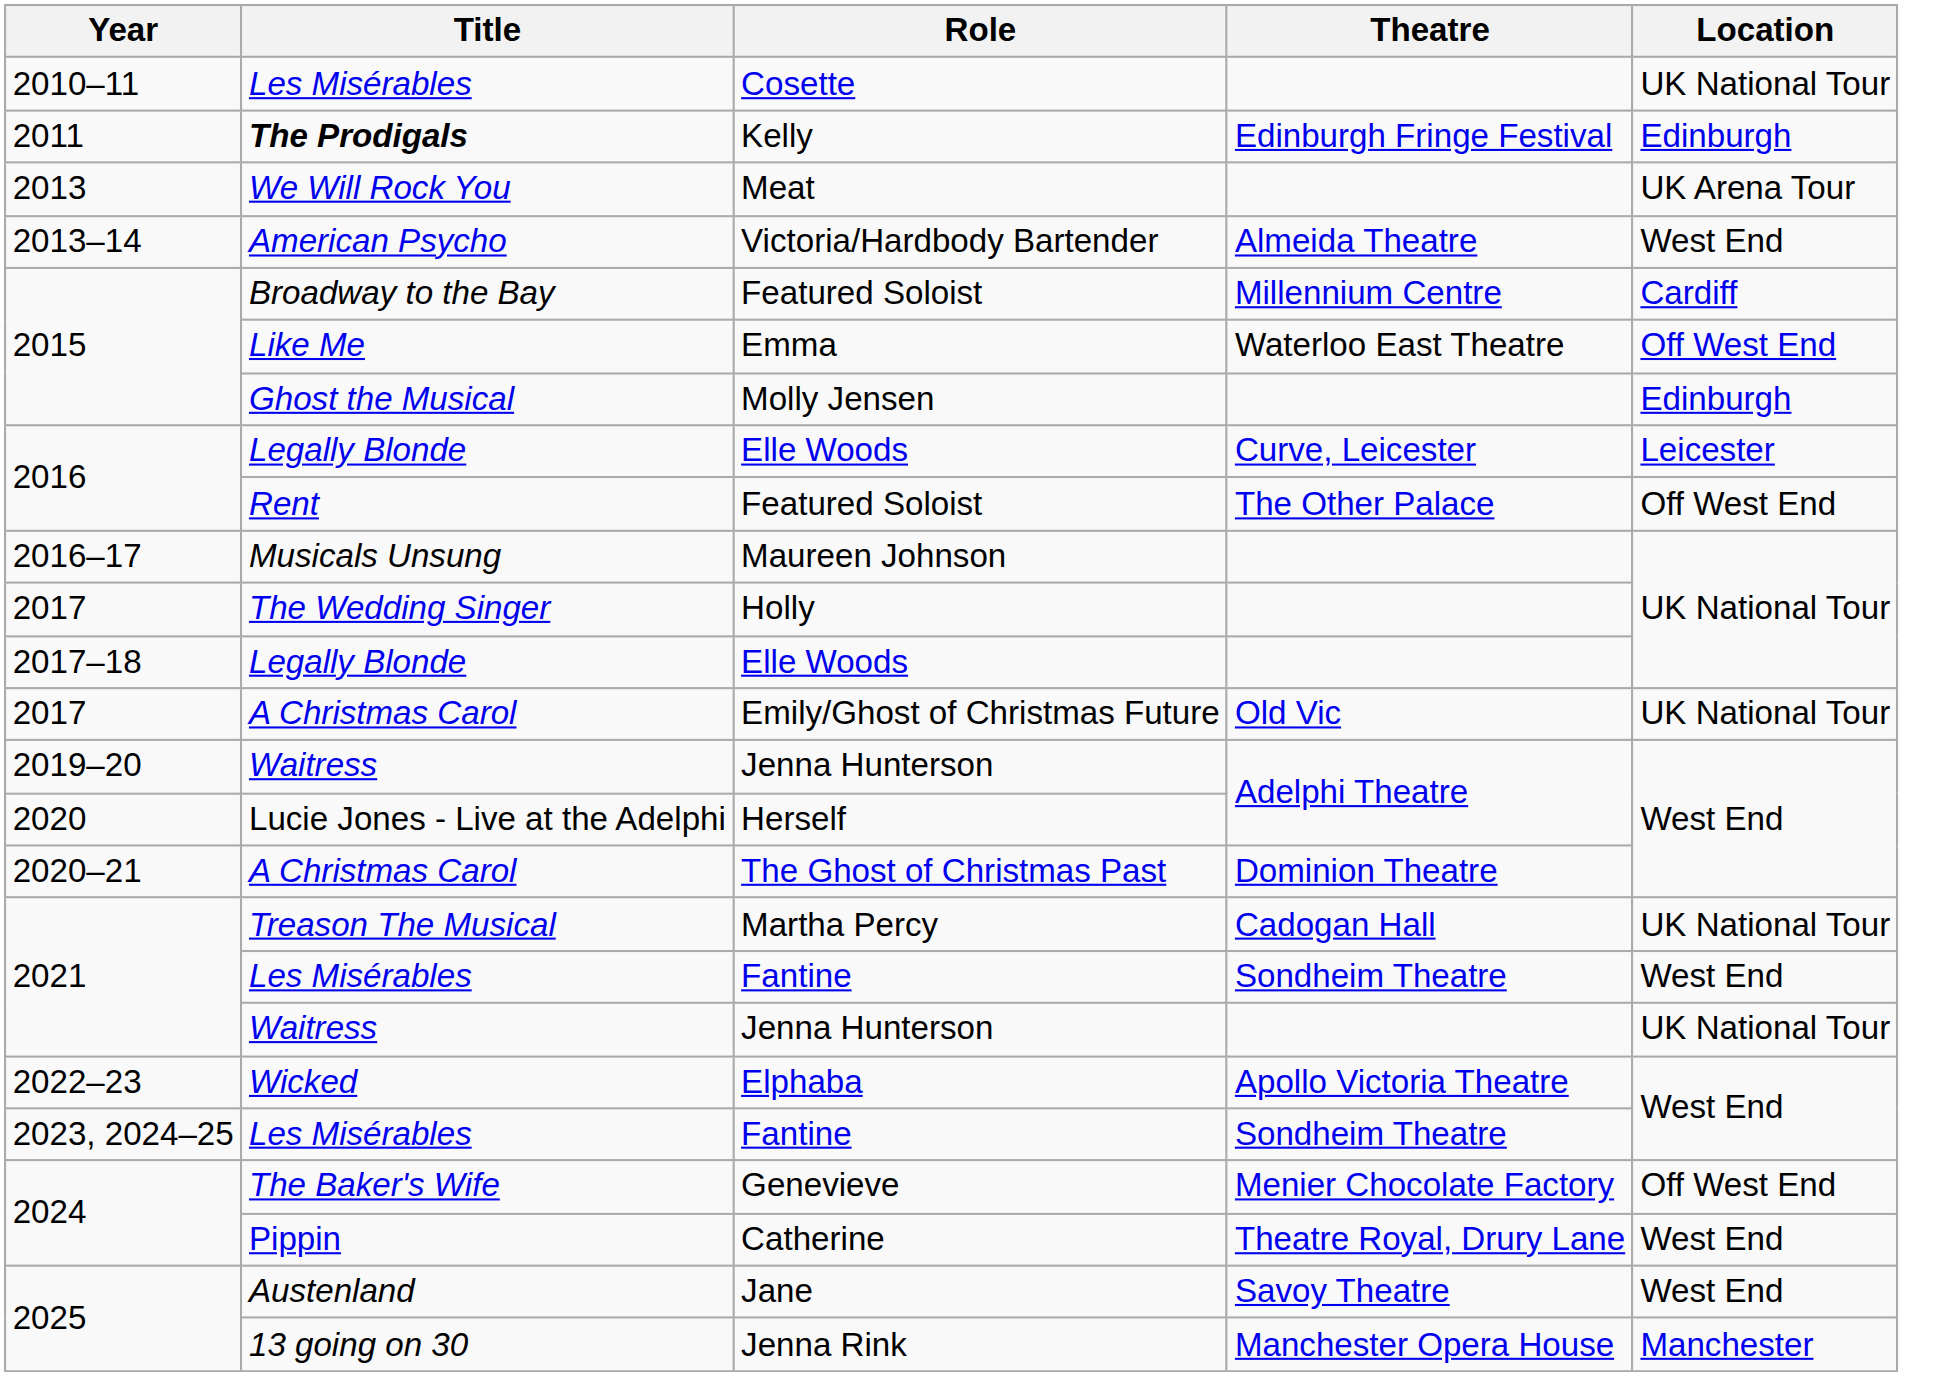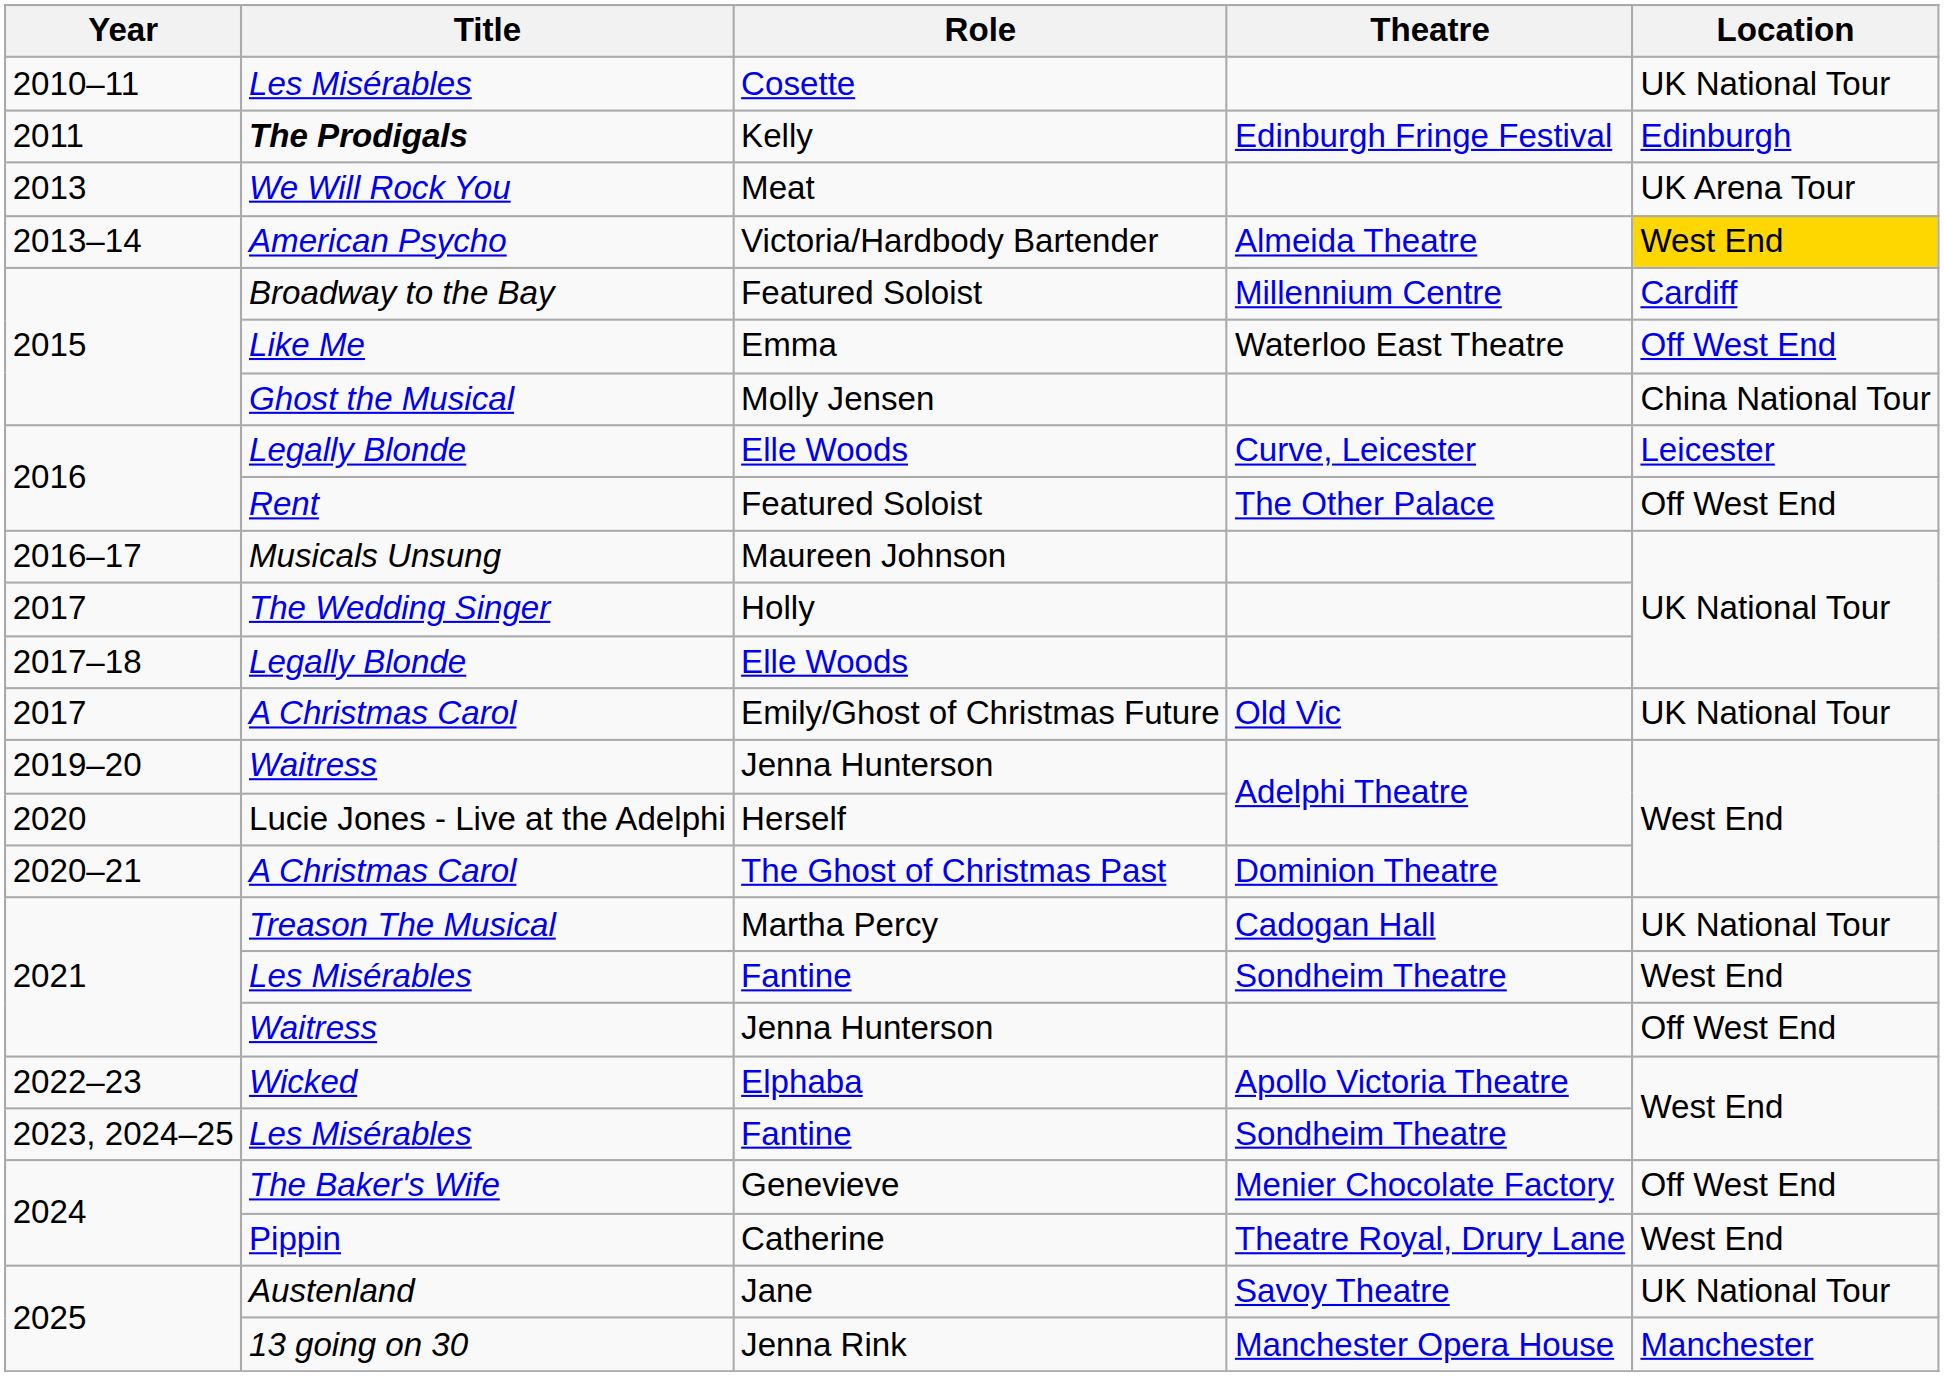 <table class="wikitable">
 <tr>
 <th>Year</th>
 <th>Title</th>
 <th>Role</th>
 <th>Theatre</th>
 <th>Location</th>
 </tr>
 <tr>
 <td>2010–11</td>
 <td><em><a href='#'>Les Misérables</a></em></td>
 <td><a href='#'>Cosette</a></td>
 <td></td>
 <td>UK National Tour</td>
 </tr>
 <tr>
 <td>2011</td>
 <td><strong><em>The Prodigals</em></strong></td>
 <td>Kelly</td>
 <td><a href='#'>Edinburgh Fringe Festival</a></td>
 <td><a href='#'>Edinburgh</a></td>
 </tr>
 <tr>
 <td>2013</td>
 <td><em><a href='#'>We Will Rock You</a></em></td>
 <td>Meat</td>
 <td></td>
 <td>UK Arena Tour</td>
 </tr>
 <tr>
 <td>2013–14</td>
 <td><em><a href='#'>American Psycho</a></em></td>
 <td>Victoria/Hardbody Bartender</td>
 <td><a href='#'>Almeida Theatre</a></td>
-<td>West End</td>
+<td style="background: gold;">West End</td>
 </tr>
 <tr>
 <td rowspan=3>2015</td>
 <td><em>Broadway to the Bay</em></td>
 <td>Featured Soloist</td>
 <td><a href='#'>Millennium Centre</a></td>
 <td><a href='#'>Cardiff</a></td>
 </tr>
 <tr>
 <td><em><a href='#'>Like Me</a></em></td>
 <td>Emma</td>
 <td>Waterloo East Theatre</td>
 <td><a href='#'>Off West End</a></td>
 </tr>
 <tr>
 <td><em><a href='#'>Ghost the Musical</a></em></td>
 <td>Molly Jensen</td>
 <td></td>
-<td><a href='#'>Edinburgh</a></td>
+<td>China National Tour</td>
 </tr>
 <tr>
 <td rowspan=2>2016</td>
 <td><em><a href='#'>Legally Blonde</a></em></td>
 <td><a href='#'>Elle Woods</a></td>
 <td><a href='#'>Curve, Leicester</a></td>
 <td><a href='#'>Leicester</a></td>
 </tr>
 <tr>
 <td><em><a href='#'>Rent</a></em></td>
 <td>Featured Soloist</td>
 <td><a href='#'>The Other Palace</a></td>
 <td>Off West End</td>
 </tr>
 <tr>
 <td>2016–17</td>
 <td><em>Musicals Unsung</em></td>
 <td>Maureen Johnson</td>
 <td></td>
 <td rowspan="3">UK National Tour</td>
 </tr>
 <tr>
 <td>2017</td>
 <td><em><a href='#'>The Wedding Singer</a></em></td>
 <td>Holly</td>
 <td></td>
 </tr>
 <tr>
 <td>2017–18</td>
 <td><em><a href='#'>Legally Blonde</a></em></td>
 <td><a href='#'>Elle Woods</a></td>
 <td></td>
 </tr>
 <tr>
 <td>2017</td>
 <td><em><a href='#'>A Christmas Carol</a></em></td>
 <td>Emily/Ghost of Christmas Future</td>
 <td><a href='#'>Old Vic</a></td>
 <td>UK National Tour</td>
 </tr>
 <tr>
 <td>2019–20</td>
 <td><em><a href='#'>Waitress</a></em></td>
 <td>Jenna Hunterson</td>
 <td rowspan="2"><a href='#'>Adelphi Theatre</a></td>
 <td rowspan="3">West End</td>
 </tr>
 <tr>
 <td>2020</td>
 <td>Lucie Jones - Live at the Adelphi</td>
 <td>Herself</td>
 </tr>
 <tr>
 <td>2020–21</td>
 <td><em><a href='#'>A Christmas Carol</a></em></td>
 <td><a href='#'>The Ghost of Christmas Past</a></td>
 <td><a href='#'>Dominion Theatre</a></td>
 </tr>
 <tr>
 <td rowspan=3>2021</td>
 <td><em><a href='#'>Treason The Musical</a></em></td>
 <td>Martha Percy</td>
 <td><a href='#'>Cadogan Hall</a></td>
 <td>UK National Tour</td>
 </tr>
 <tr>
 <td><em><a href='#'>Les Misérables</a></em></td>
 <td><a href='#'>Fantine</a></td>
 <td><a href='#'>Sondheim Theatre</a></td>
 <td>West End</td>
 </tr>
 <tr>
 <td><em><a href='#'>Waitress</a></em></td>
 <td>Jenna Hunterson</td>
 <td></td>
-<td>UK National Tour</td>
+<td>Off West End</td>
 </tr>
 <tr>
 <td>2022–23</td>
 <td><a href='#'><em>Wicked</em></a></td>
 <td><a href='#'>Elphaba</a></td>
 <td><a href='#'>Apollo Victoria Theatre</a></td>
 <td rowspan="2">West End</td>
 </tr>
 <tr>
 <td>2023, 2024–25</td>
 <td><a href='#'><em>Les Misérables</em></a></td>
 <td><a href='#'>Fantine</a></td>
 <td><a href='#'>Sondheim Theatre</a></td>
 </tr>
 <tr>
 <td rowspan="2">2024</td>
 <td><em><a href='#'>The Baker's Wife</a></em></td>
 <td>Genevieve</td>
 <td><a href='#'>Menier Chocolate Factory</a></td>
 <td>Off West End</td>
 </tr>
 <tr>
 <td><a href='#'>Pippin</a></td>
 <td>Catherine</td>
 <td><a href='#'>Theatre Royal, Drury Lane</a></td>
 <td>West End</td>
 </tr>
 <tr>
 <td rowspan="2">2025</td>
 <td><em>Austenland</em></td>
 <td>Jane</td>
 <td><a href='#'>Savoy Theatre</a></td>
-<td>West End</td>
+<td>UK National Tour</td>
 </tr>
 <tr>
 <td><em>13 going on 30</em></td>
 <td>Jenna Rink</td>
 <td><a href='#'>Manchester Opera House</a></td>
 <td><a href='#'>Manchester</a></td>
 </tr>
 </table>
